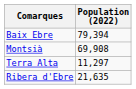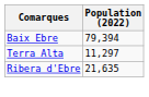 <table class="wikitable">
 <tr>
 <th>Comarques</th>
 <th>Population<br>(2022)</th>
 </tr>
 <tr>
 <td><a href='#'>Baix Ebre</a></td>
 <td>79,394</td>
 </tr>
 <tr>
-<td><a href='#'>Montsià</a></td>
-<td>69,908</td>
-</tr>
-<tr>
 <td><a href='#'>Terra Alta</a></td>
 <td>11,297</td>
 </tr>
 <tr>
 <td><a href='#'>Ribera d'Ebre</a></td>
 <td>21,635</td>
 </tr>
 </table>
